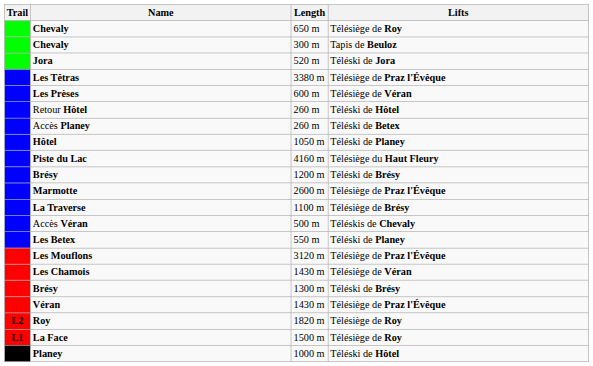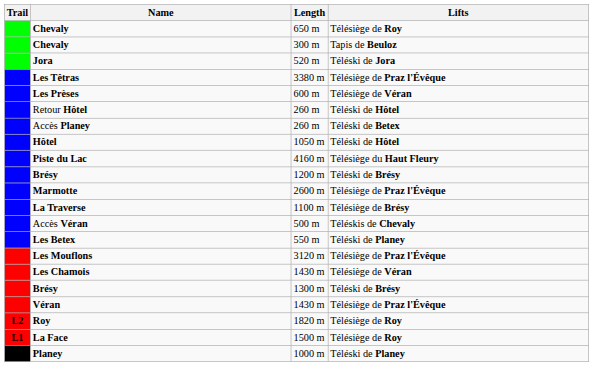 <table class="wikitable centre">
 <tr>
 <th width=10px>Trail</th>
 <th width=400px>Name</th>
 <th width=50px>Length</th>
 <th width=400px>Lifts</th>
 </tr>
 <tr>
 <td bgcolor="#00FF00" align="center"><strong></strong></td>
 <td><strong>Chevaly</strong></td>
 <td>650 m</td>
 <td>Télésiège de <strong>Roy</strong></td>
 </tr>
 <tr>
 <td bgcolor="#00FF00" align="center"><strong></strong></td>
 <td><strong>Chevaly</strong></td>
 <td>300 m</td>
 <td>Tapis de <strong>Beuloz</strong></td>
 </tr>
 <tr>
 <td bgcolor="#00FF00" align="center"><strong></strong></td>
 <td><strong>Jora</strong></td>
 <td>520 m</td>
 <td>Téléski de <strong>Jora</strong></td>
 </tr>
 <tr>
 <td bgcolor="#0000FF" align="center"><strong></strong></td>
 <td><strong>Les Têtras</strong></td>
 <td>3380 m</td>
 <td>Télésiège de <strong>Praz l'Évêque</strong></td>
 </tr>
 <tr>
 <td bgcolor="#0000FF" align="center"><strong></strong></td>
 <td><strong>Les Prèses</strong></td>
 <td>600 m</td>
 <td>Télésiège de <strong>Véran</strong></td>
 </tr>
 <tr>
 <td bgcolor="#0000FF" align="center"><strong></strong></td>
 <td>Retour <strong>Hôtel</strong></td>
 <td>260 m</td>
 <td>Téléski de <strong>Hôtel</strong></td>
 </tr>
 <tr>
 <td bgcolor="#0000FF" align="center"><strong></strong></td>
 <td>Accès <strong>Planey</strong></td>
 <td>260 m</td>
 <td>Téléski de <strong>Betex</strong></td>
 </tr>
 <tr>
 <td bgcolor="#0000FF" align="center"><strong></strong></td>
 <td><strong>Hôtel</strong></td>
 <td>1050 m</td>
-<td> Téléski de <strong>Planey</strong></td>
+<td>Téléski de <strong>Hôtel</strong></td>
 </tr>
 <tr>
 <td bgcolor="#0000FF" align="center"><strong></strong></td>
 <td><strong>Piste du Lac</strong></td>
 <td>4160 m</td>
 <td>Télésiège du <strong>Haut Fleury</strong></td>
 </tr>
 <tr>
 <td bgcolor="#0000FF" align="center"><strong></strong></td>
 <td><strong>Brésy</strong></td>
 <td>1200 m</td>
 <td>Téléski de <strong>Brésy</strong></td>
 </tr>
 <tr>
 <td bgcolor="#0000FF" align="center"><strong></strong></td>
 <td><strong>Marmotte</strong></td>
 <td>2600 m</td>
 <td>Télésiège de <strong>Praz l'Évêque</strong></td>
 </tr>
 <tr>
 <td bgcolor="#0000FF" align="center"><strong></strong></td>
 <td><strong>La Traverse</strong></td>
 <td>1100 m</td>
 <td>Télésiège de <strong>Brésy</strong></td>
 </tr>
 <tr>
 <td bgcolor="#0000FF" align="center"><strong></strong></td>
 <td>Accès <strong>Véran</strong></td>
 <td>500 m</td>
 <td>Téléskis de <strong>Chevaly</strong></td>
 </tr>
 <tr>
 <td bgcolor="#0000FF" align="center"><strong></strong></td>
 <td><strong>Les Betex</strong></td>
 <td>550 m</td>
 <td>Téléski de <strong>Planey</strong></td>
 </tr>
 <tr>
 <td bgcolor="#FF0000" align="center"><strong></strong></td>
 <td><strong>Les Mouflons</strong></td>
 <td>3120 m</td>
 <td>Télésiège de <strong>Praz l'Évêque</strong></td>
 </tr>
 <tr>
 <td bgcolor="#FF0000" align="center"><strong></strong></td>
 <td><strong>Les Chamois</strong></td>
 <td>1430 m</td>
 <td>Télésiège de <strong>Véran</strong></td>
 </tr>
 <tr>
 <td bgcolor="#FF0000" align="center"><strong></strong></td>
 <td><strong>Brésy</strong></td>
 <td>1300 m</td>
 <td>Téléski de <strong>Brésy</strong></td>
 </tr>
 <tr>
 <td bgcolor="#FF0000" align="center"><strong></strong></td>
 <td><strong>Véran</strong></td>
 <td>1430 m</td>
 <td>Télésiège de <strong>Praz l'Évêque</strong></td>
 </tr>
 <tr>
 <td bgcolor="#FF0000" align="center"><span><strong>L2</strong></span></td>
 <td><strong>Roy</strong></td>
 <td>1820 m</td>
 <td>Télésiège de <strong>Roy</strong></td>
 </tr>
 <tr>
 <td bgcolor="#FF0000" align="center"><span><strong>L1</strong></span></td>
 <td><strong>La Face</strong></td>
 <td>1500 m</td>
 <td>Télésiège de <strong>Roy</strong></td>
 </tr>
 <tr>
 <td bgcolor="#000000" align="center"><span><strong>B1</strong></span></td>
 <td><strong>Planey</strong></td>
 <td>1000 m</td>
-<td>Téléski de <strong>Hôtel</strong></td>
+<td> Téléski de <strong>Planey</strong></td>
 </tr>
 </table>
